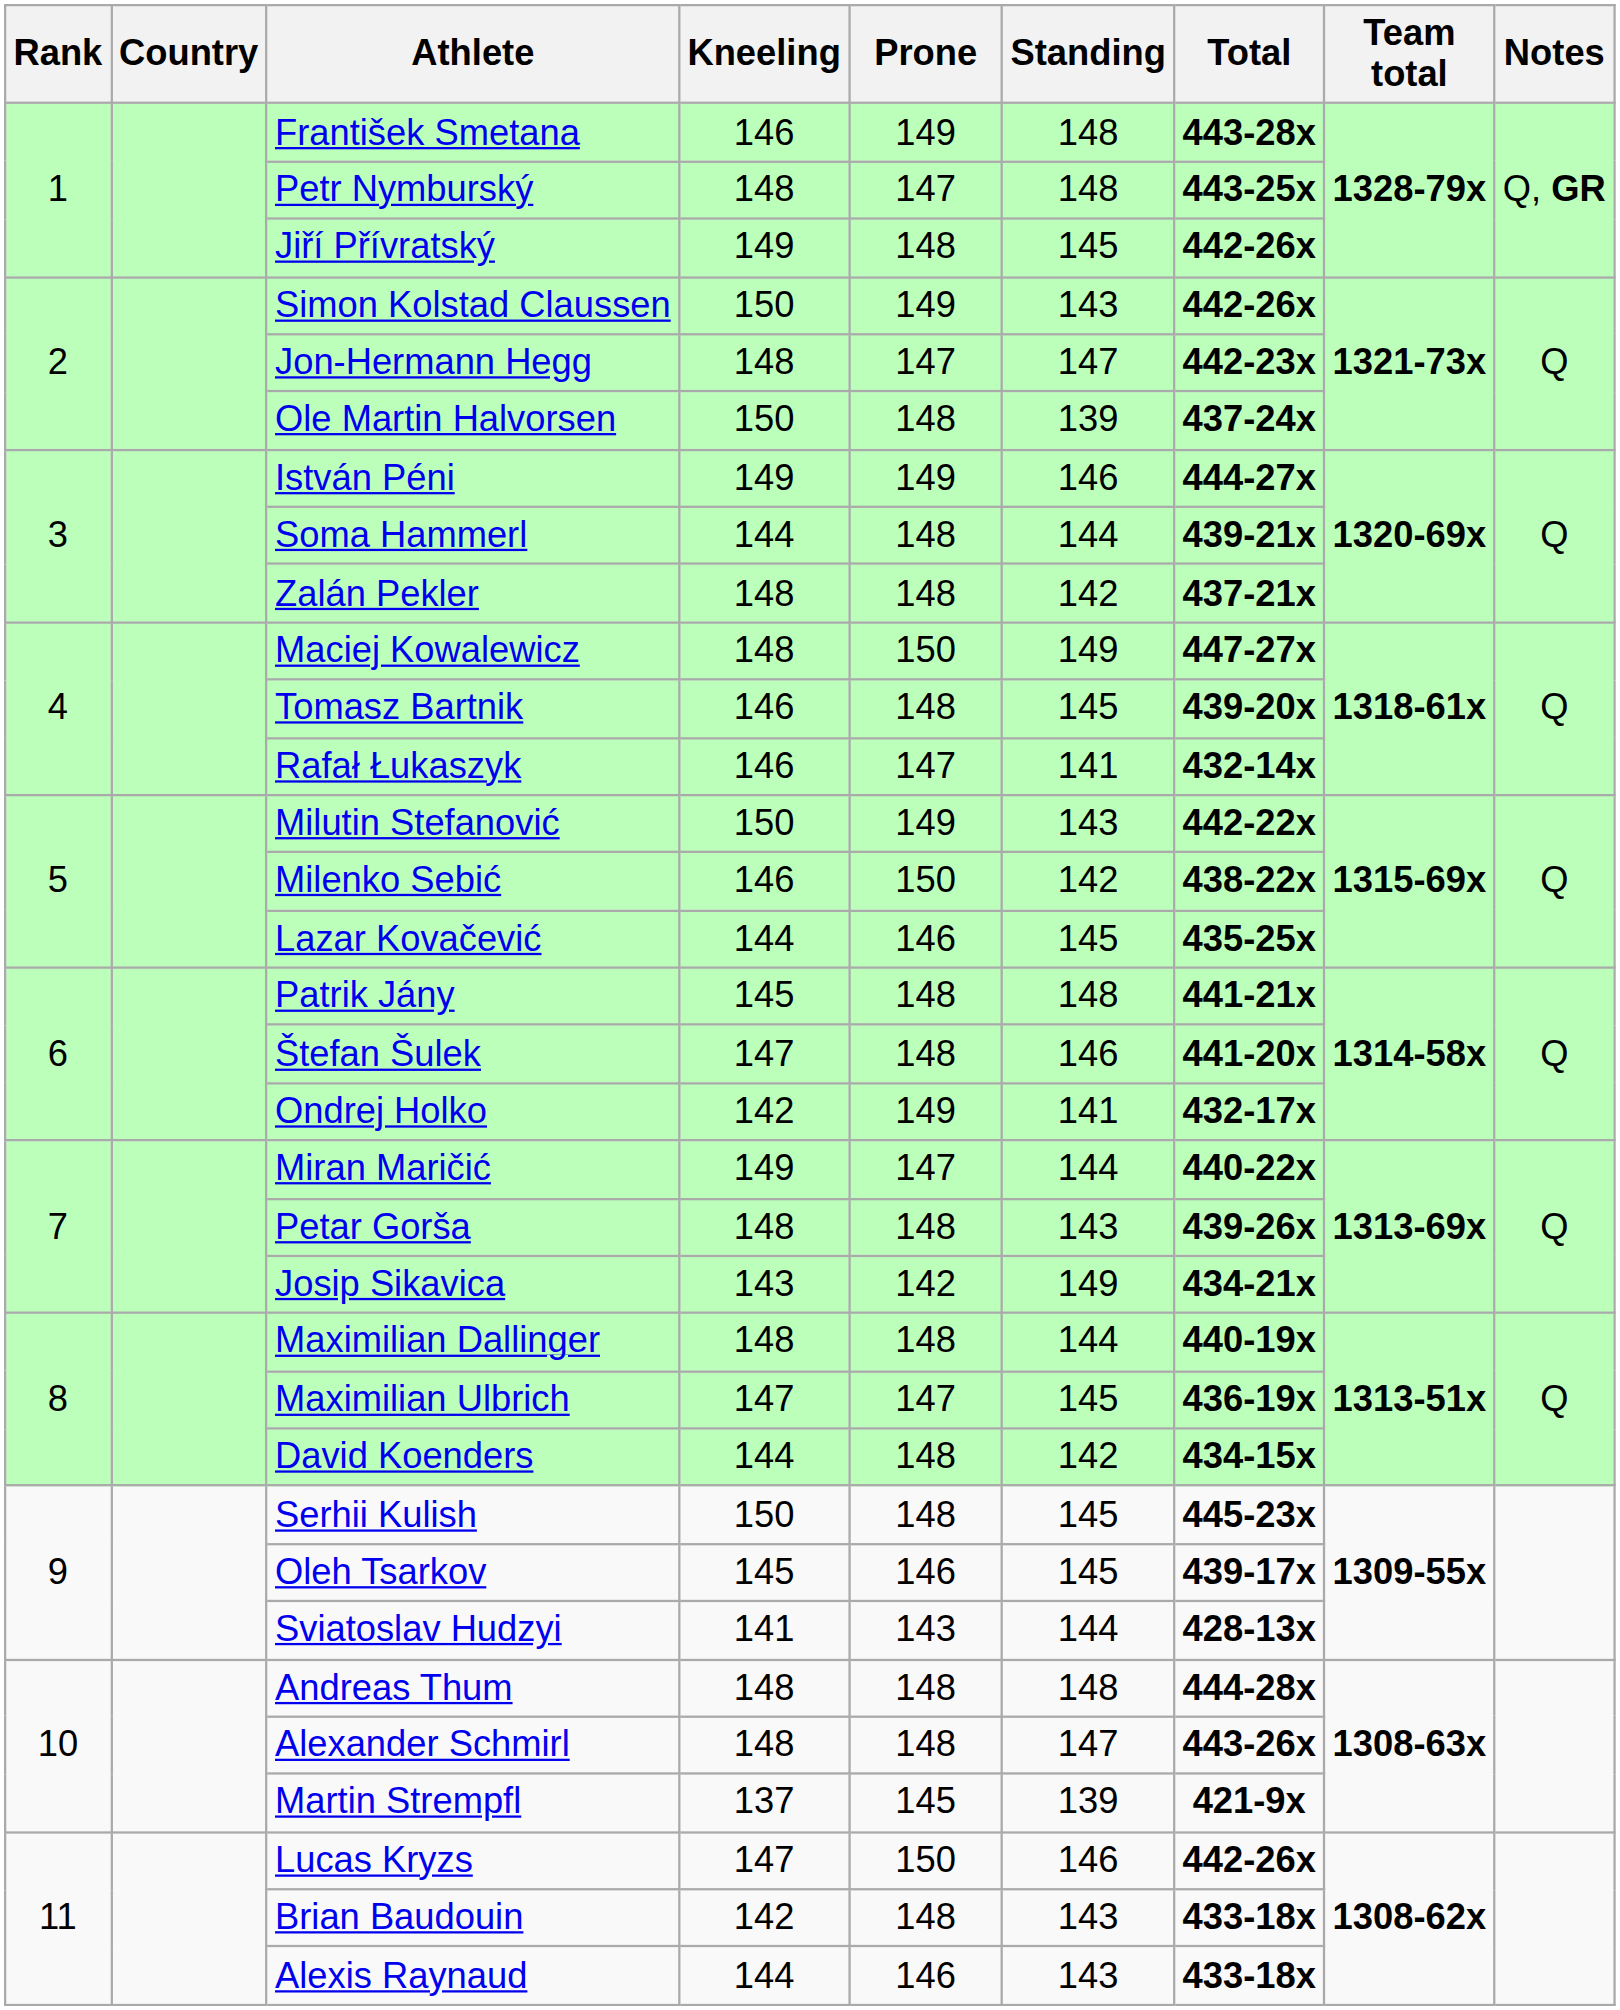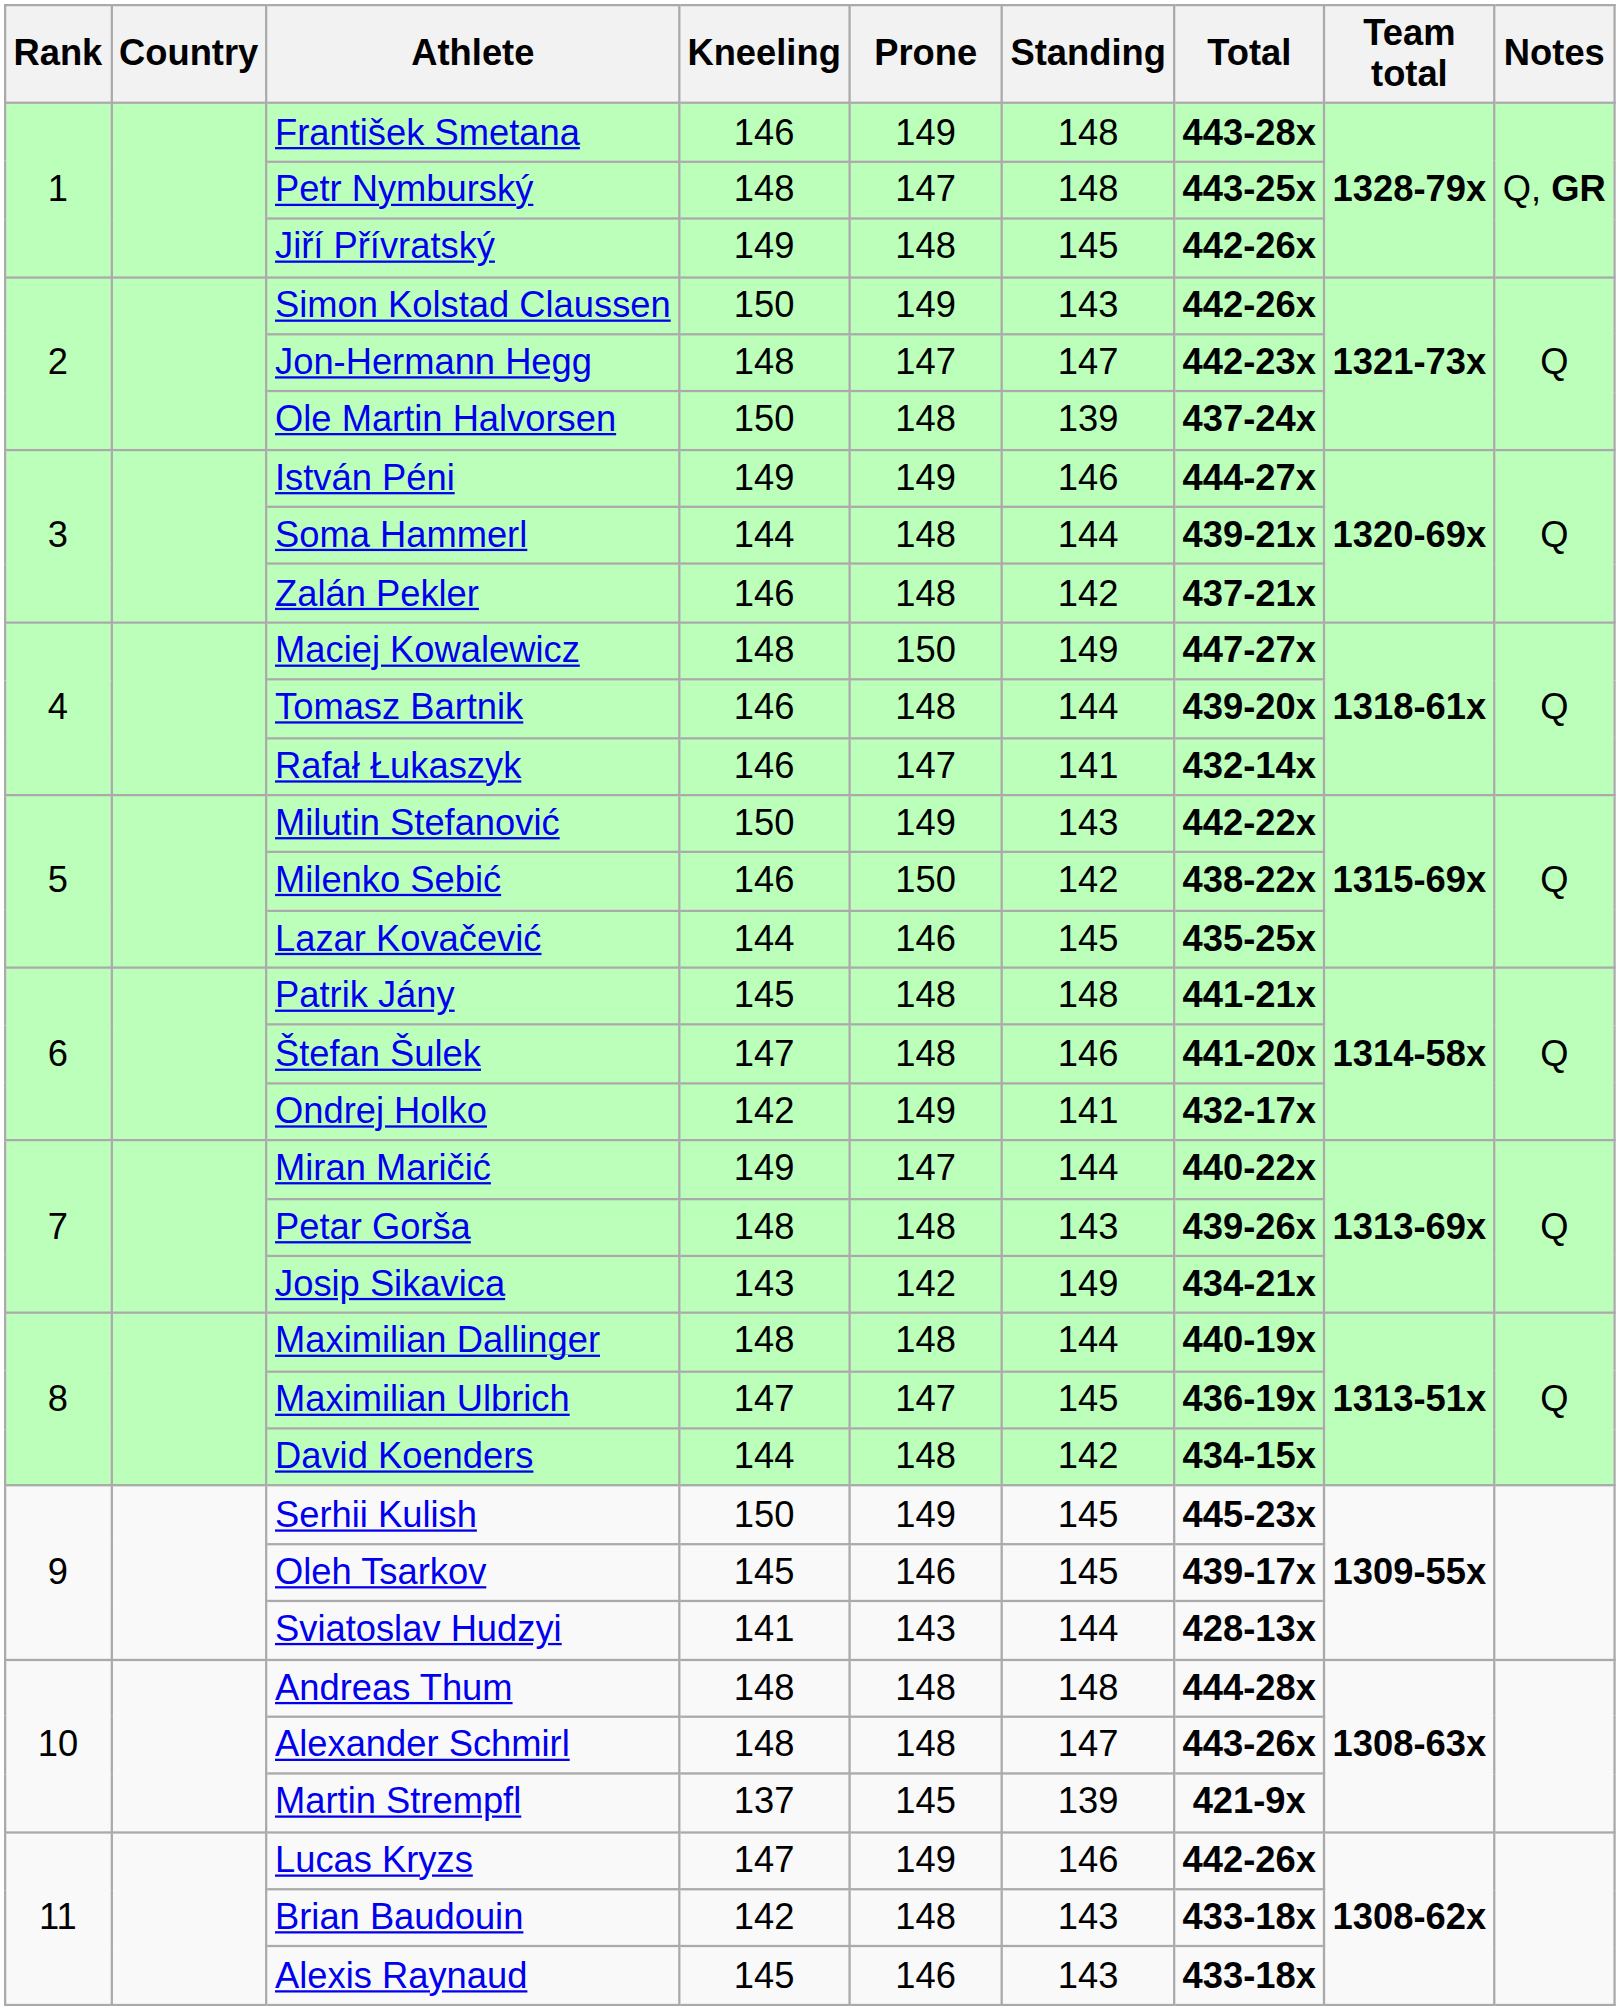 <table class="wikitable sortable" style="text-align:center">
 <tr>
 <th>Rank</th>
 <th>Country</th>
 <th>Athlete</th>
 <th width="60px">Kneeling</th>
 <th width="60px">Prone</th>
 <th width="60px">Standing</th>
 <th>Total</th>
 <th>Team<br>total</th>
 <th class=unsortable>Notes</th>
 </tr>
 <tr bgcolor=bbffbb>
 <td rowspan=3>1</td>
 <td rowspan=3 align=left></td>
 <td align=left><a href='#'>František Smetana</a></td>
 <td>146</td>
 <td>149</td>
 <td>148</td>
 <td><strong>443-28x</strong></td>
 <td rowspan=3><strong>1328-79x</strong></td>
 <td rowspan=3>Q, <strong>GR</strong></td>
 </tr>
 <tr bgcolor=bbffbb>
 <td align=left><a href='#'>Petr Nymburský</a></td>
 <td>148</td>
 <td>147</td>
 <td>148</td>
 <td><strong>443-25x</strong></td>
 </tr>
 <tr bgcolor=bbffbb>
 <td align=left><a href='#'>Jiří Přívratský</a></td>
 <td>149</td>
 <td>148</td>
 <td>145</td>
 <td><strong>442-26x</strong></td>
 </tr>
 <tr bgcolor=bbffbb>
 <td rowspan=3>2</td>
 <td rowspan=3 align=left></td>
 <td align=left><a href='#'>Simon Kolstad Claussen</a></td>
 <td>150</td>
 <td>149</td>
 <td>143</td>
 <td><strong>442-26x</strong></td>
 <td rowspan=3><strong>1321-73x</strong></td>
 <td rowspan=3>Q</td>
 </tr>
 <tr bgcolor=bbffbb>
 <td align=left><a href='#'>Jon-Hermann Hegg</a></td>
 <td>148</td>
 <td>147</td>
 <td>147</td>
 <td><strong>442-23x</strong></td>
 </tr>
 <tr bgcolor=bbffbb>
 <td align=left><a href='#'>Ole Martin Halvorsen</a></td>
 <td>150</td>
 <td>148</td>
 <td>139</td>
 <td><strong>437-24x</strong></td>
 </tr>
 <tr bgcolor=bbffbb>
 <td rowspan=3>3</td>
 <td rowspan=3 align=left></td>
 <td align=left><a href='#'>István Péni</a></td>
 <td>149</td>
 <td>149</td>
 <td>146</td>
 <td><strong>444-27x</strong></td>
 <td rowspan=3><strong>1320-69x</strong></td>
 <td rowspan=3>Q</td>
 </tr>
 <tr bgcolor=bbffbb>
 <td align=left><a href='#'>Soma Hammerl</a></td>
 <td>144</td>
 <td>148</td>
 <td>144</td>
 <td><strong>439-21x</strong></td>
 </tr>
 <tr bgcolor=bbffbb>
 <td align=left><a href='#'>Zalán Pekler</a></td>
-<td>148</td>
+<td>146</td>
 <td>148</td>
 <td>142</td>
 <td><strong>437-21x</strong></td>
 </tr>
 <tr bgcolor=bbffbb>
 <td rowspan=3>4</td>
 <td rowspan=3 align=left></td>
 <td align=left><a href='#'>Maciej Kowalewicz</a></td>
 <td>148</td>
 <td>150</td>
 <td>149</td>
 <td><strong>447-27x</strong></td>
 <td rowspan=3><strong>1318-61x</strong></td>
 <td rowspan=3>Q</td>
 </tr>
 <tr bgcolor=bbffbb>
 <td align=left><a href='#'>Tomasz Bartnik</a></td>
 <td>146</td>
 <td>148</td>
-<td>145</td>
+<td>144</td>
 <td><strong>439-20x</strong></td>
 </tr>
 <tr bgcolor=bbffbb>
 <td align=left><a href='#'>Rafał Łukaszyk</a></td>
 <td>146</td>
 <td>147</td>
 <td>141</td>
 <td><strong>432-14x</strong></td>
 </tr>
 <tr bgcolor=bbffbb>
 <td rowspan=3>5</td>
 <td rowspan=3 align=left></td>
 <td align=left><a href='#'>Milutin Stefanović</a></td>
 <td>150</td>
 <td>149</td>
 <td>143</td>
 <td><strong>442-22x</strong></td>
 <td rowspan=3><strong>1315-69x</strong></td>
 <td rowspan=3>Q</td>
 </tr>
 <tr bgcolor=bbffbb>
 <td align=left><a href='#'>Milenko Sebić</a></td>
 <td>146</td>
 <td>150</td>
 <td>142</td>
 <td><strong>438-22x</strong></td>
 </tr>
 <tr bgcolor=bbffbb>
 <td align=left><a href='#'>Lazar Kovačević</a></td>
 <td>144</td>
 <td>146</td>
 <td>145</td>
 <td><strong>435-25x</strong></td>
 </tr>
 <tr bgcolor=bbffbb>
 <td rowspan=3>6</td>
 <td rowspan=3 align=left></td>
 <td align=left><a href='#'>Patrik Jány</a></td>
 <td>145</td>
 <td>148</td>
 <td>148</td>
 <td><strong>441-21x</strong></td>
 <td rowspan=3><strong>1314-58x</strong></td>
 <td rowspan=3>Q</td>
 </tr>
 <tr bgcolor=bbffbb>
 <td align=left><a href='#'>Štefan Šulek</a></td>
 <td>147</td>
 <td>148</td>
 <td>146</td>
 <td><strong>441-20x</strong></td>
 </tr>
 <tr bgcolor=bbffbb>
 <td align=left><a href='#'>Ondrej Holko</a></td>
 <td>142</td>
 <td>149</td>
 <td>141</td>
 <td><strong>432-17x</strong></td>
 </tr>
 <tr bgcolor=bbffbb>
 <td rowspan=3>7</td>
 <td rowspan=3 align=left></td>
 <td align=left><a href='#'>Miran Maričić</a></td>
 <td>149</td>
 <td>147</td>
 <td>144</td>
 <td><strong>440-22x</strong></td>
 <td rowspan=3><strong>1313-69x</strong></td>
 <td rowspan=3>Q</td>
 </tr>
 <tr bgcolor=bbffbb>
 <td align=left><a href='#'>Petar Gorša</a></td>
 <td>148</td>
 <td>148</td>
 <td>143</td>
 <td><strong>439-26x</strong></td>
 </tr>
 <tr bgcolor=bbffbb>
 <td align=left><a href='#'>Josip Sikavica</a></td>
 <td>143</td>
 <td>142</td>
 <td>149</td>
 <td><strong>434-21x</strong></td>
 </tr>
 <tr bgcolor=bbffbb>
 <td rowspan=3>8</td>
 <td rowspan=3 align=left></td>
 <td align=left><a href='#'>Maximilian Dallinger</a></td>
 <td>148</td>
 <td>148</td>
 <td>144</td>
 <td><strong>440-19x</strong></td>
 <td rowspan=3><strong>1313-51x</strong></td>
 <td rowspan=3>Q</td>
 </tr>
 <tr bgcolor=bbffbb>
 <td align=left><a href='#'>Maximilian Ulbrich</a></td>
 <td>147</td>
 <td>147</td>
 <td>145</td>
 <td><strong>436-19x</strong></td>
 </tr>
 <tr bgcolor=bbffbb>
 <td align=left><a href='#'>David Koenders</a></td>
 <td>144</td>
 <td>148</td>
 <td>142</td>
 <td><strong>434-15x</strong></td>
 </tr>
 <tr>
 <td rowspan=3>9</td>
 <td rowspan=3 align=left></td>
 <td align=left><a href='#'>Serhii Kulish</a></td>
 <td>150</td>
-<td>148</td>
+<td>149</td>
 <td>145</td>
 <td><strong>445-23x</strong></td>
 <td rowspan=3><strong>1309-55x</strong></td>
 <td rowspan=3></td>
 </tr>
 <tr>
 <td align=left><a href='#'>Oleh Tsarkov</a></td>
 <td>145</td>
 <td>146</td>
 <td>145</td>
 <td><strong>439-17x</strong></td>
 </tr>
 <tr>
 <td align=left><a href='#'>Sviatoslav Hudzyi</a></td>
 <td>141</td>
 <td>143</td>
 <td>144</td>
 <td><strong>428-13x</strong></td>
 </tr>
 <tr>
 <td rowspan=3>10</td>
 <td rowspan=3 align=left></td>
 <td align=left><a href='#'>Andreas Thum</a></td>
 <td>148</td>
 <td>148</td>
 <td>148</td>
 <td><strong>444-28x</strong></td>
 <td rowspan=3><strong>1308-63x</strong></td>
 <td rowspan=3></td>
 </tr>
 <tr>
 <td align=left><a href='#'>Alexander Schmirl</a></td>
 <td>148</td>
 <td>148</td>
 <td>147</td>
 <td><strong>443-26x</strong></td>
 </tr>
 <tr>
 <td align=left><a href='#'>Martin Strempfl</a></td>
 <td>137</td>
 <td>145</td>
 <td>139</td>
 <td><strong>421-9x</strong></td>
 </tr>
 <tr>
 <td rowspan=3>11</td>
 <td rowspan=3 align=left></td>
 <td align=left><a href='#'>Lucas Kryzs</a></td>
 <td>147</td>
-<td>150</td>
+<td>149</td>
 <td>146</td>
 <td><strong>442-26x</strong></td>
 <td rowspan=3><strong>1308-62x</strong></td>
 <td rowspan=3></td>
 </tr>
 <tr>
 <td align=left><a href='#'>Brian Baudouin</a></td>
 <td>142</td>
 <td>148</td>
 <td>143</td>
 <td><strong>433-18x</strong></td>
 </tr>
 <tr>
 <td align=left><a href='#'>Alexis Raynaud</a></td>
-<td>144</td>
+<td>145</td>
 <td>146</td>
 <td>143</td>
 <td><strong>433-18x</strong></td>
 </tr>
 </table>
